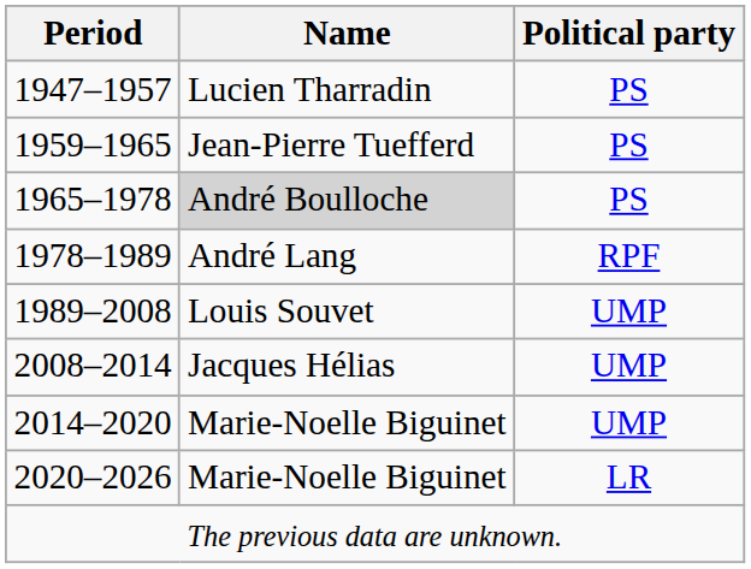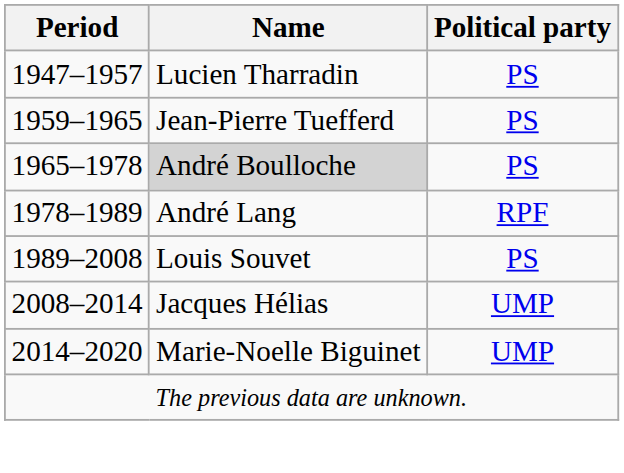 <table class=wikitable>
 <tr>
 <th>Period</th>
 <th>Name</th>
 <th>Political party</th>
 </tr>
 <tr>
 <td align=right>1947–1957</td>
 <td>Lucien Tharradin</td>
 <td align="center"><a href='#'>PS</a></td>
 </tr>
 <tr>
 <td align=right>1959–1965</td>
 <td>Jean-Pierre Tuefferd</td>
 <td align="center"><a href='#'>PS</a></td>
 </tr>
 <tr>
 <td align=right>1965–1978</td>
 <td style="background: lightgrey;">André Boulloche</td>
 <td align="center"><a href='#'>PS</a></td>
 </tr>
 <tr>
 <td align=right>1978–1989</td>
 <td>André Lang</td>
 <td align="center"><a href='#'>RPF</a></td>
 </tr>
 <tr>
 <td align=right>1989–2008</td>
 <td>Louis Souvet</td>
-<td align="center"><a href='#'>UMP</a></td>
+<td align="center"><a href='#'>PS</a></td>
 </tr>
 <tr>
 <td align=right>2008–2014</td>
 <td>Jacques Hélias</td>
 <td align="center"><a href='#'>UMP</a></td>
 </tr>
 <tr>
 <td>2014–2020</td>
 <td>Marie-Noelle Biguinet</td>
 <td align="center"><a href='#'>UMP</a></td>
 </tr>
 <tr>
-<td align="right">2020–2026</td>
-<td>Marie-Noelle Biguinet</td>
-<td align="center"><a href='#'>LR</a></td>
-</tr>
-<tr>
 <td colspan="3" align="center"><small> <em>The previous data are unknown.</em></small></td>
 </tr>
 </table>
